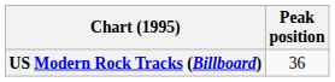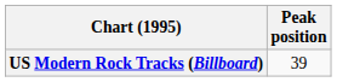 <table class="wikitable plainrowheaders">
 <tr>
 <th>Chart (1995)</th>
 <th>Peak<br>position</th>
 </tr>
 <tr>
 <th scope="row">US <a href='#'>Modern Rock Tracks</a> (<em><a href='#'>Billboard</a></em>)</th>
-<td align="center">36</td>
+<td align="center">39</td>
 </tr>
 </table>
